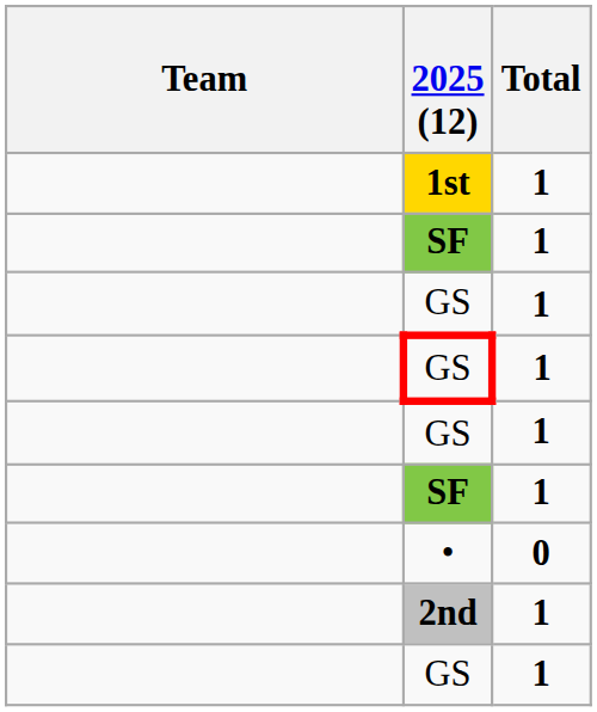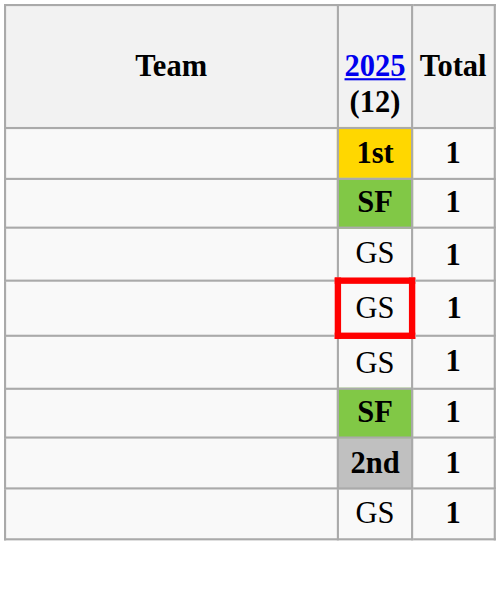 <table class="wikitable" style="text-align:center; font-size:90%">
 <tr>
 <th width=150>Team</th>
 <th><br><a href='#'>2025</a><br> (12)</th>
 <th>Total</th>
 </tr>
 <tr>
 <td align=left></td>
 <td bgcolor=gold><strong>1st</strong></td>
 <td><strong>1</strong></td>
 </tr>
 <tr>
 <td align=left></td>
 <td bgcolor=#81c846><strong>SF</strong></td>
 <td><strong>1</strong></td>
 </tr>
 <tr>
 <td align=left></td>
 <td>GS</td>
 <td><strong>1</strong></td>
 </tr>
 <tr>
 <td align=left></td>
 <td style="border: 3px solid red">GS</td>
 <td><strong>1</strong></td>
 </tr>
 <tr>
 <td align=left></td>
 <td>GS</td>
 <td><strong>1</strong></td>
 </tr>
 <tr>
 <td align=left></td>
 <td bgcolor=#81c846><strong>SF</strong></td>
 <td><strong>1</strong></td>
 </tr>
 <tr>
 <td align=left></td>
-<td>•</td>
-<td><strong>0</strong></td>
-</tr>
-<tr>
-<td align=left></td>
 <td bgcolor=silver><strong>2nd</strong></td>
 <td><strong>1</strong></td>
 </tr>
 <tr>
 <td align=left></td>
 <td>GS</td>
 <td><strong>1</strong></td>
 </tr>
 </table>
